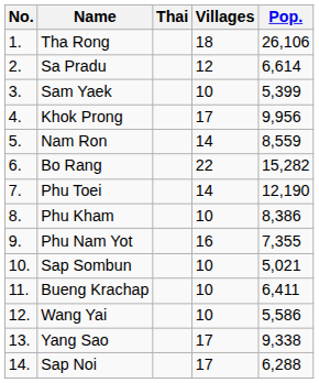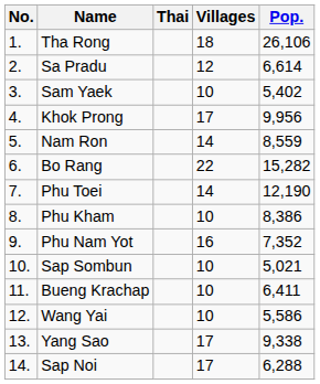 <table class="wikitable sortable">
 <tr>
 <th>No.</th>
 <th>Name</th>
 <th>Thai</th>
 <th>Villages</th>
 <th><a href='#'>Pop.</a></th>
 </tr>
 <tr>
 <td>1.</td>
 <td>Tha Rong</td>
 <td></td>
 <td>18</td>
 <td>26,106</td>
 </tr>
 <tr>
 <td>2.</td>
 <td>Sa Pradu</td>
 <td></td>
 <td>12</td>
 <td>6,614</td>
 </tr>
 <tr>
 <td>3.</td>
 <td>Sam Yaek</td>
 <td></td>
 <td>10</td>
-<td>5,399</td>
+<td>5,402</td>
 </tr>
 <tr>
 <td>4.</td>
 <td>Khok Prong</td>
 <td></td>
 <td>17</td>
 <td>9,956</td>
 </tr>
 <tr>
 <td>5.</td>
 <td>Nam Ron</td>
 <td></td>
 <td>14</td>
 <td>8,559</td>
 </tr>
 <tr>
 <td>6.</td>
 <td>Bo Rang</td>
 <td></td>
 <td>22</td>
 <td>15,282</td>
 </tr>
 <tr>
 <td>7.</td>
 <td>Phu Toei</td>
 <td></td>
 <td>14</td>
 <td>12,190</td>
 </tr>
 <tr>
 <td>8.</td>
 <td>Phu Kham</td>
 <td></td>
 <td>10</td>
 <td>8,386</td>
 </tr>
 <tr>
 <td>9.</td>
 <td>Phu Nam Yot</td>
 <td></td>
 <td>16</td>
-<td>7,355</td>
+<td>7,352</td>
 </tr>
 <tr>
 <td>10.</td>
 <td>Sap Sombun</td>
 <td></td>
 <td>10</td>
 <td>5,021</td>
 </tr>
 <tr>
 <td>11.</td>
 <td>Bueng Krachap</td>
 <td></td>
 <td>10</td>
 <td>6,411</td>
 </tr>
 <tr>
 <td>12.</td>
 <td>Wang Yai</td>
 <td></td>
 <td>10</td>
 <td>5,586</td>
 </tr>
 <tr>
 <td>13.</td>
 <td>Yang Sao</td>
 <td></td>
 <td>17</td>
 <td>9,338</td>
 </tr>
 <tr>
 <td>14.</td>
 <td>Sap Noi</td>
 <td></td>
 <td>17</td>
 <td>6,288</td>
 </tr>
 </table>
